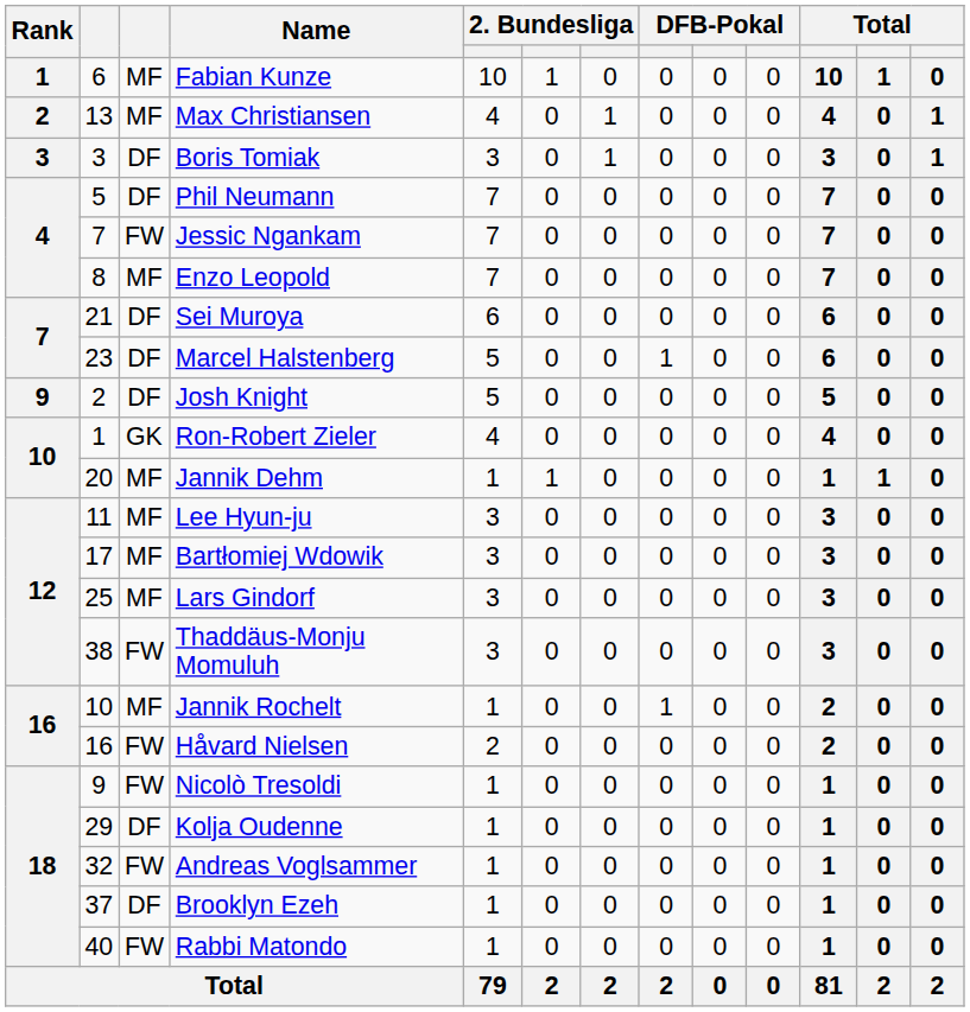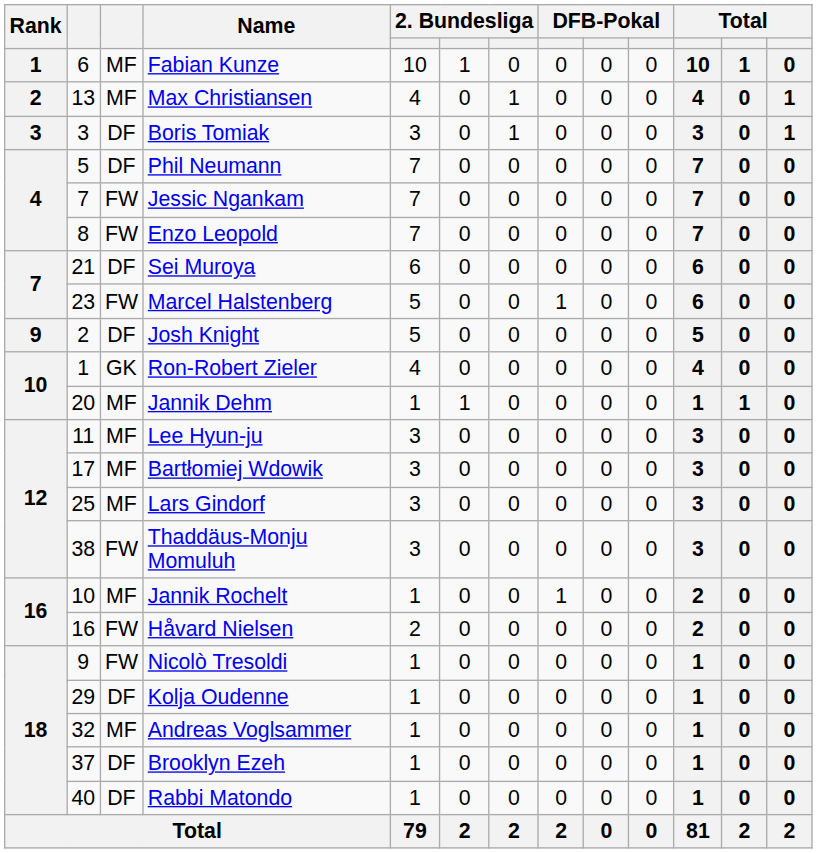 <table class="wikitable" style="text-align:center;">
 <tr>
 <th rowspan=2>Rank</th>
 <th rowspan=2></th>
 <th rowspan=2></th>
 <th rowspan=2 width=205>Name</th>
 <th colspan=3 width=110>2. Bundesliga</th>
 <th colspan=3 width=110>DFB-Pokal</th>
 <th colspan=3 width=110>Total</th>
 </tr>
 <tr>
 <th width=30></th>
 <th width=30></th>
 <th width=30></th>
 <th width=30></th>
 <th width=30></th>
 <th width=30></th>
 <th width=30></th>
 <th width=30></th>
 <th width=30></th>
 </tr>
 <tr>
 <th>1</th>
 <td>6</td>
 <td>MF</td>
 <td align="left"> <a href='#'>Fabian Kunze</a></td>
 <td>10</td>
 <td>1</td>
 <td>0</td>
 <td>0</td>
 <td>0</td>
 <td>0</td>
 <th>10</th>
 <th>1</th>
 <th>0</th>
 </tr>
 <tr>
 <th>2</th>
 <td>13</td>
 <td>MF</td>
 <td align="left"> <a href='#'>Max Christiansen</a></td>
 <td>4</td>
 <td>0</td>
 <td>1</td>
 <td>0</td>
 <td>0</td>
 <td>0</td>
 <th>4</th>
 <th>0</th>
 <th>1</th>
 </tr>
 <tr>
 <th>3</th>
 <td>3</td>
 <td>DF</td>
 <td align="left"> <a href='#'>Boris Tomiak</a></td>
 <td>3</td>
 <td>0</td>
 <td>1</td>
 <td>0</td>
 <td>0</td>
 <td>0</td>
 <th>3</th>
 <th>0</th>
 <th>1</th>
 </tr>
 <tr>
 <th rowspan=3>4</th>
 <td>5</td>
 <td>DF</td>
 <td align="left"> <a href='#'>Phil Neumann</a></td>
 <td>7</td>
 <td>0</td>
 <td>0</td>
 <td>0</td>
 <td>0</td>
 <td>0</td>
 <th>7</th>
 <th>0</th>
 <th>0</th>
 </tr>
 <tr>
 <td>7</td>
 <td>FW</td>
 <td align="left"> <a href='#'>Jessic Ngankam</a></td>
 <td>7</td>
 <td>0</td>
 <td>0</td>
 <td>0</td>
 <td>0</td>
 <td>0</td>
 <th>7</th>
 <th>0</th>
 <th>0</th>
 </tr>
 <tr>
 <td>8</td>
-<td>MF</td>
+<td>FW</td>
 <td align="left"> <a href='#'>Enzo Leopold</a></td>
 <td>7</td>
 <td>0</td>
 <td>0</td>
 <td>0</td>
 <td>0</td>
 <td>0</td>
 <th>7</th>
 <th>0</th>
 <th>0</th>
 </tr>
 <tr>
 <th rowspan=2>7</th>
 <td>21</td>
 <td>DF</td>
 <td align="left"> <a href='#'>Sei Muroya</a></td>
 <td>6</td>
 <td>0</td>
 <td>0</td>
 <td>0</td>
 <td>0</td>
 <td>0</td>
 <th>6</th>
 <th>0</th>
 <th>0</th>
 </tr>
 <tr>
 <td>23</td>
-<td>DF</td>
+<td>FW</td>
 <td align="left"> <a href='#'>Marcel Halstenberg</a></td>
 <td>5</td>
 <td>0</td>
 <td>0</td>
 <td>1</td>
 <td>0</td>
 <td>0</td>
 <th>6</th>
 <th>0</th>
 <th>0</th>
 </tr>
 <tr>
 <th>9</th>
 <td>2</td>
 <td>DF</td>
 <td align="left"> <a href='#'>Josh Knight</a></td>
 <td>5</td>
 <td>0</td>
 <td>0</td>
 <td>0</td>
 <td>0</td>
 <td>0</td>
 <th>5</th>
 <th>0</th>
 <th>0</th>
 </tr>
 <tr>
 <th rowspan=2>10</th>
 <td>1</td>
 <td>GK</td>
 <td align="left"> <a href='#'>Ron-Robert Zieler</a></td>
 <td>4</td>
 <td>0</td>
 <td>0</td>
 <td>0</td>
 <td>0</td>
 <td>0</td>
 <th>4</th>
 <th>0</th>
 <th>0</th>
 </tr>
 <tr>
 <td>20</td>
 <td>MF</td>
 <td align="left"> <a href='#'>Jannik Dehm</a></td>
 <td>1</td>
 <td>1</td>
 <td>0</td>
 <td>0</td>
 <td>0</td>
 <td>0</td>
 <th>1</th>
 <th>1</th>
 <th>0</th>
 </tr>
 <tr>
 <th rowspan=4>12</th>
 <td>11</td>
 <td>MF</td>
 <td align="left"> <a href='#'>Lee Hyun-ju</a></td>
 <td>3</td>
 <td>0</td>
 <td>0</td>
 <td>0</td>
 <td>0</td>
 <td>0</td>
 <th>3</th>
 <th>0</th>
 <th>0</th>
 </tr>
 <tr>
 <td>17</td>
 <td>MF</td>
 <td align="left"> <a href='#'>Bartłomiej Wdowik</a></td>
 <td>3</td>
 <td>0</td>
 <td>0</td>
 <td>0</td>
 <td>0</td>
 <td>0</td>
 <th>3</th>
 <th>0</th>
 <th>0</th>
 </tr>
 <tr>
 <td>25</td>
 <td>MF</td>
 <td align="left"> <a href='#'>Lars Gindorf</a></td>
 <td>3</td>
 <td>0</td>
 <td>0</td>
 <td>0</td>
 <td>0</td>
 <td>0</td>
 <th>3</th>
 <th>0</th>
 <th>0</th>
 </tr>
 <tr>
 <td>38</td>
 <td>FW</td>
 <td align="left"> <a href='#'>Thaddäus-Monju Momuluh</a></td>
 <td>3</td>
 <td>0</td>
 <td>0</td>
 <td>0</td>
 <td>0</td>
 <td>0</td>
 <th>3</th>
 <th>0</th>
 <th>0</th>
 </tr>
 <tr>
 <th rowspan=2>16</th>
 <td>10</td>
 <td>MF</td>
 <td align="left"> <a href='#'>Jannik Rochelt</a></td>
 <td>1</td>
 <td>0</td>
 <td>0</td>
 <td>1</td>
 <td>0</td>
 <td>0</td>
 <th>2</th>
 <th>0</th>
 <th>0</th>
 </tr>
 <tr>
 <td>16</td>
 <td>FW</td>
 <td align="left"> <a href='#'>Håvard Nielsen</a></td>
 <td>2</td>
 <td>0</td>
 <td>0</td>
 <td>0</td>
 <td>0</td>
 <td>0</td>
 <th>2</th>
 <th>0</th>
 <th>0</th>
 </tr>
 <tr>
 <th rowspan=5>18</th>
 <td>9</td>
 <td>FW</td>
 <td align="left"> <a href='#'>Nicolò Tresoldi</a></td>
 <td>1</td>
 <td>0</td>
 <td>0</td>
 <td>0</td>
 <td>0</td>
 <td>0</td>
 <th>1</th>
 <th>0</th>
 <th>0</th>
 </tr>
 <tr>
 <td>29</td>
 <td>DF</td>
 <td align="left"> <a href='#'>Kolja Oudenne</a></td>
 <td>1</td>
 <td>0</td>
 <td>0</td>
 <td>0</td>
 <td>0</td>
 <td>0</td>
 <th>1</th>
 <th>0</th>
 <th>0</th>
 </tr>
 <tr>
 <td>32</td>
-<td>FW</td>
+<td>MF</td>
 <td align="left"> <a href='#'>Andreas Voglsammer</a></td>
 <td>1</td>
 <td>0</td>
 <td>0</td>
 <td>0</td>
 <td>0</td>
 <td>0</td>
 <th>1</th>
 <th>0</th>
 <th>0</th>
 </tr>
 <tr>
 <td>37</td>
 <td>DF</td>
 <td align="left"> <a href='#'>Brooklyn Ezeh</a></td>
 <td>1</td>
 <td>0</td>
 <td>0</td>
 <td>0</td>
 <td>0</td>
 <td>0</td>
 <th>1</th>
 <th>0</th>
 <th>0</th>
 </tr>
 <tr>
 <td>40</td>
-<td>FW</td>
+<td>DF</td>
 <td align="left"> <a href='#'>Rabbi Matondo</a></td>
 <td>1</td>
 <td>0</td>
 <td>0</td>
 <td>0</td>
 <td>0</td>
 <td>0</td>
 <th>1</th>
 <th>0</th>
 <th>0</th>
 </tr>
 <tr>
 <th colspan="4">Total</th>
 <th>79</th>
 <th>2</th>
 <th>2</th>
 <th>2</th>
 <th>0</th>
 <th>0</th>
 <th>81</th>
 <th>2</th>
 <th>2</th>
 </tr>
 </table>
